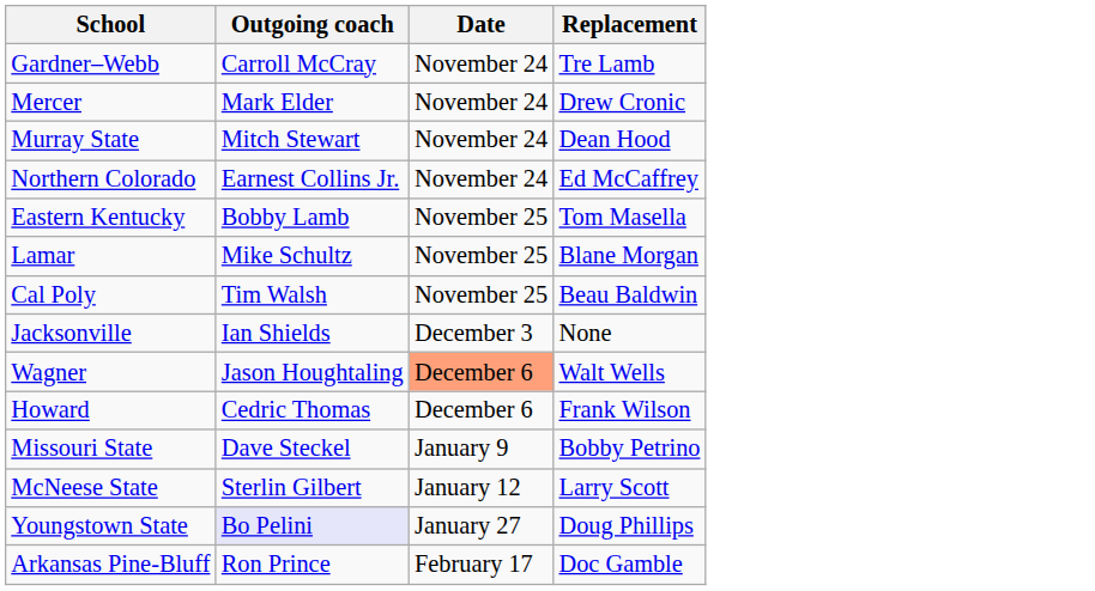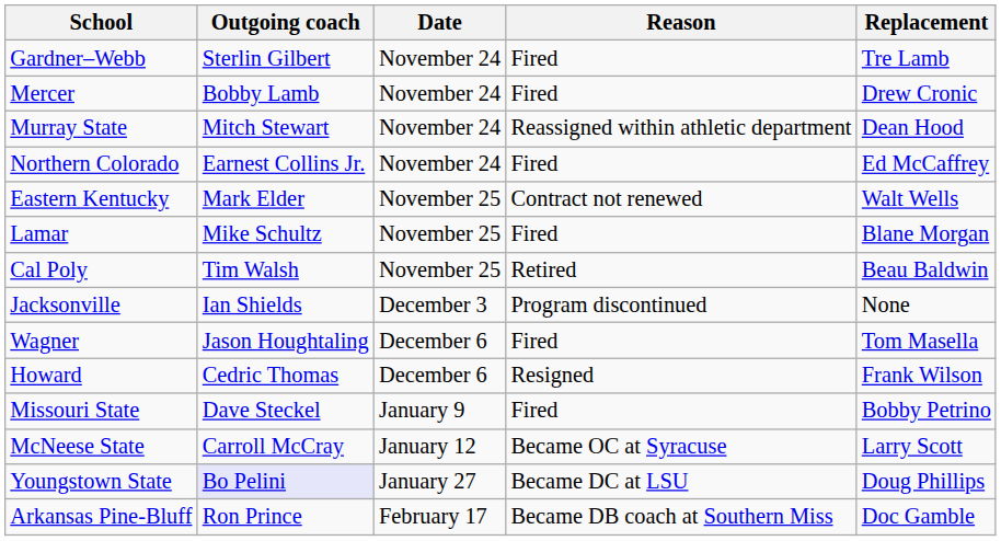 <table class="wikitable sortable">
 <tr>
 <th>School</th>
 <th>Outgoing coach</th>
 <th>Date</th>
+<th>Reason</th>
 <th>Replacement</th>
 </tr>
 <tr>
 <td><a href='#'>Gardner–Webb</a></td>
-<td><a href='#'>Carroll McCray</a></td>
+<td><a href='#'>Sterlin Gilbert</a></td>
 <td>November 24</td>
+<td>Fired</td>
 <td><a href='#'>Tre Lamb</a></td>
 </tr>
 <tr>
 <td><a href='#'>Mercer</a></td>
-<td><a href='#'>Mark Elder</a></td>
+<td><a href='#'>Bobby Lamb</a></td>
 <td>November 24</td>
+<td>Fired</td>
 <td><a href='#'>Drew Cronic</a></td>
 </tr>
 <tr>
 <td><a href='#'>Murray State</a></td>
 <td><a href='#'>Mitch Stewart</a></td>
 <td>November 24</td>
+<td>Reassigned within athletic department</td>
 <td><a href='#'>Dean Hood</a></td>
 </tr>
 <tr>
 <td><a href='#'>Northern Colorado</a></td>
 <td><a href='#'>Earnest Collins Jr.</a></td>
 <td>November 24</td>
+<td>Fired</td>
 <td><a href='#'>Ed McCaffrey</a></td>
 </tr>
 <tr>
 <td><a href='#'>Eastern Kentucky</a></td>
-<td><a href='#'>Bobby Lamb</a></td>
+<td><a href='#'>Mark Elder</a></td>
 <td>November 25</td>
-<td><a href='#'>Tom Masella</a></td>
+<td>Contract not renewed</td>
+<td><a href='#'>Walt Wells</a></td>
 </tr>
 <tr>
 <td><a href='#'>Lamar</a></td>
 <td><a href='#'>Mike Schultz</a></td>
 <td>November 25</td>
+<td>Fired</td>
 <td><a href='#'>Blane Morgan</a></td>
 </tr>
 <tr>
 <td><a href='#'>Cal Poly</a></td>
 <td><a href='#'>Tim Walsh</a></td>
 <td>November 25</td>
+<td>Retired</td>
 <td><a href='#'>Beau Baldwin</a></td>
 </tr>
 <tr>
 <td><a href='#'>Jacksonville</a></td>
 <td><a href='#'>Ian Shields</a></td>
 <td>December 3</td>
+<td>Program discontinued</td>
 <td>None</td>
 </tr>
 <tr>
 <td><a href='#'>Wagner</a></td>
 <td><a href='#'>Jason Houghtaling</a></td>
-<td style="background: lightsalmon;">December 6</td>
-<td><a href='#'>Walt Wells</a></td>
+<td>December 6</td>
+<td>Fired</td>
+<td><a href='#'>Tom Masella</a></td>
 </tr>
 <tr>
 <td><a href='#'>Howard</a></td>
 <td><a href='#'>Cedric Thomas</a></td>
 <td>December 6</td>
+<td>Resigned</td>
 <td><a href='#'>Frank Wilson</a></td>
 </tr>
 <tr>
 <td><a href='#'>Missouri State</a></td>
 <td><a href='#'>Dave Steckel</a></td>
 <td>January 9</td>
+<td>Fired</td>
 <td><a href='#'>Bobby Petrino</a></td>
 </tr>
 <tr>
 <td><a href='#'>McNeese State</a></td>
-<td><a href='#'>Sterlin Gilbert</a></td>
+<td><a href='#'>Carroll McCray</a></td>
 <td>January 12</td>
+<td>Became OC at <a href='#'>Syracuse</a></td>
 <td><a href='#'>Larry Scott</a></td>
 </tr>
 <tr>
 <td><a href='#'>Youngstown State</a></td>
 <td style="background: lavender;"><a href='#'>Bo Pelini</a></td>
 <td>January 27</td>
+<td>Became DC at <a href='#'>LSU</a></td>
 <td><a href='#'>Doug Phillips</a></td>
 </tr>
 <tr>
 <td><a href='#'>Arkansas Pine-Bluff</a></td>
 <td><a href='#'>Ron Prince</a></td>
 <td>February 17</td>
+<td>Became DB coach at <a href='#'>Southern Miss</a></td>
 <td><a href='#'>Doc Gamble</a></td>
 </tr>
 </table>
